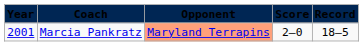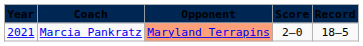 <table class="wikitable">
 <tr style="background:#002654; text-align:center;">
 <td><span><strong>Year</strong></span></td>
 <td><span><strong>Coach</strong></span></td>
 <td><span><strong>Opponent</strong></span></td>
 <td><span><strong>Score</strong></span></td>
 <td><span><strong>Record</strong></span></td>
 </tr>
 <tr style="text-align:center;">
-<td><a href='#'>2001</a></td>
+<td><a href='#'>2021</a></td>
 <td><a href='#'>Marcia Pankratz</a></td>
 <td style="background: lightsalmon;"><a href='#'>Maryland Terrapins</a></td>
 <td>2–0</td>
 <td>18–5</td>
 </tr>
 </table>
